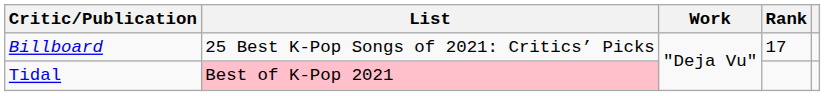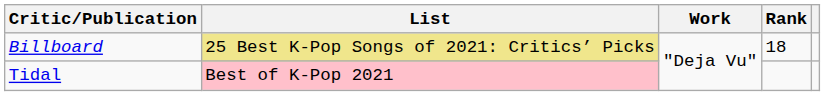 <table class="wikitable sortable">
 <tr>
 <th>Critic/Publication</th>
 <th>List</th>
 <th>Work</th>
 <th>Rank</th>
 <th class="unsortable"></th>
 </tr>
 <tr>
 <td><em><a href='#'>Billboard</a></em></td>
-<td>25 Best K-Pop Songs of 2021: Critics’ Picks</td>
+<td style="background: khaki;">25 Best K-Pop Songs of 2021: Critics’ Picks</td>
 <td rowspan="2">"Deja Vu"</td>
-<td>17</td>
+<td>18</td>
 <td></td>
 </tr>
 <tr>
 <td><a href='#'>Tidal</a></td>
 <td style="background: pink;">Best of K-Pop 2021</td>
 <td></td>
 <td></td>
 </tr>
 </table>
